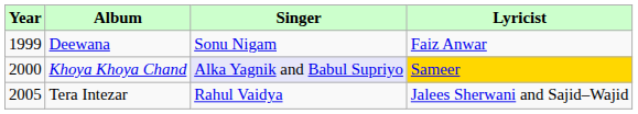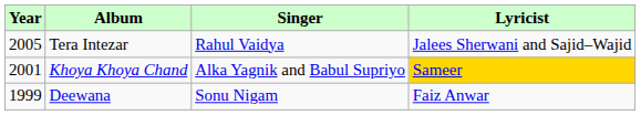 <table class="wikitable">
 <tr>
 <th style="background:#cfc; text-align:center;"><strong>Year</strong></th>
 <th style="background:#cfc; text-align:center;"><strong>Album</strong></th>
 <th style="background:#cfc; text-align:center;"><strong>Singer</strong></th>
 <th style="background:#cfc; text-align:center;"><strong>Lyricist</strong></th>
 </tr>
 <tr>
+<td>2005</td>
+<td>Tera Intezar</td>
+<td><a href='#'>Rahul Vaidya</a></td>
+<td><a href='#'>Jalees Sherwani</a> and Sajid–Wajid</td>
+</tr>
+<tr>
+<td>2001</td>
+<td><em><a href='#'>Khoya Khoya Chand</a></em></td>
+<td><a href='#'>Alka Yagnik</a> and <a href='#'>Babul Supriyo</a></td>
+<td style="background: gold;"><a href='#'>Sameer</a></td>
+</tr>
+<tr>
 <td>1999</td>
 <td><a href='#'>Deewana</a></td>
 <td><a href='#'>Sonu Nigam</a></td>
 <td><a href='#'>Faiz Anwar</a></td>
 </tr>
-<tr>
-<td>2000</td>
-<td><em><a href='#'>Khoya Khoya Chand</a></em></td>
-<td style="background: lavender;"><a href='#'>Alka Yagnik</a> and <a href='#'>Babul Supriyo</a></td>
-<td style="background: gold;"><a href='#'>Sameer</a></td>
-</tr>
-<tr>
-<td>2005</td>
-<td>Tera Intezar</td>
-<td><a href='#'>Rahul Vaidya</a></td>
-<td><a href='#'>Jalees Sherwani</a> and Sajid–Wajid</td>
-</tr>
 </table>
